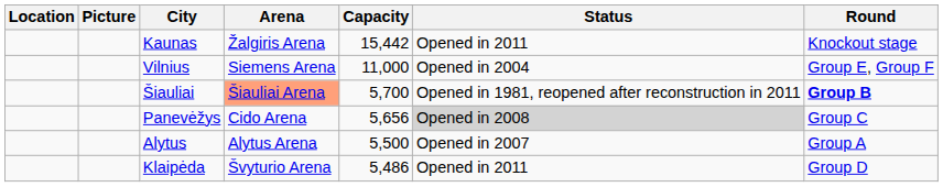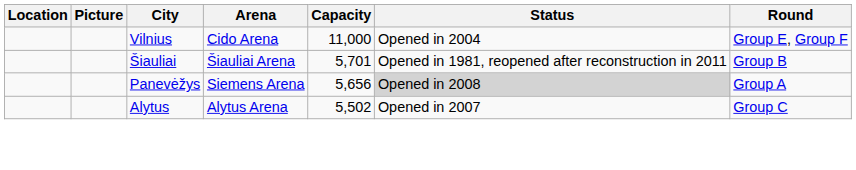 <table class="wikitable sortable">
 <tr>
 <th>Location</th>
 <th>Picture</th>
 <th>City</th>
 <th>Arena</th>
 <th style="text-align:right;">Capacity</th>
 <th>Status</th>
 <th>Round</th>
 </tr>
 <tr>
 <td></td>
 <td></td>
-<td><a href='#'>Kaunas</a></td>
-<td><a href='#'>Žalgiris Arena</a></td>
-<td style="text-align:right;">15,442</td>
-<td>Opened in 2011</td>
-<td><a href='#'>Knockout stage</a></td>
-</tr>
-<tr>
-<td></td>
-<td></td>
 <td><a href='#'>Vilnius</a></td>
-<td><a href='#'>Siemens Arena</a></td>
+<td><a href='#'>Cido Arena</a></td>
 <td style="text-align:right;">11,000</td>
 <td>Opened in 2004</td>
 <td><a href='#'>Group E</a>, <a href='#'>Group F</a></td>
 </tr>
 <tr>
 <td></td>
 <td></td>
 <td><a href='#'>Šiauliai</a></td>
-<td style="background: lightsalmon;"><a href='#'>Šiauliai Arena</a></td>
-<td style="text-align:right;">5,700</td>
+<td><a href='#'>Šiauliai Arena</a></td>
+<td style="text-align:right;">5,701</td>
 <td>Opened in 1981, reopened after reconstruction in 2011</td>
-<td><strong><a href='#'>Group B</a></strong></td>
+<td><a href='#'>Group B</a></td>
 </tr>
 <tr>
 <td></td>
 <td></td>
 <td><a href='#'>Panevėžys</a></td>
-<td><a href='#'>Cido Arena</a></td>
+<td><a href='#'>Siemens Arena</a></td>
 <td style="text-align:right;">5,656</td>
 <td style="background: lightgrey;">Opened in 2008</td>
-<td><a href='#'>Group C</a></td>
+<td><a href='#'>Group A</a></td>
 </tr>
 <tr>
 <td></td>
 <td></td>
 <td><a href='#'>Alytus</a></td>
 <td><a href='#'>Alytus Arena</a></td>
-<td style="text-align:right;">5,500</td>
+<td style="text-align:right;">5,502</td>
 <td>Opened in 2007</td>
-<td><a href='#'>Group A</a></td>
-</tr>
-<tr>
-<td></td>
-<td></td>
-<td><a href='#'>Klaipėda</a></td>
-<td><a href='#'>Švyturio Arena</a></td>
-<td style="text-align:right;">5,486</td>
-<td>Opened in 2011</td>
-<td><a href='#'>Group D</a></td>
+<td><a href='#'>Group C</a></td>
 </tr>
 </table>
